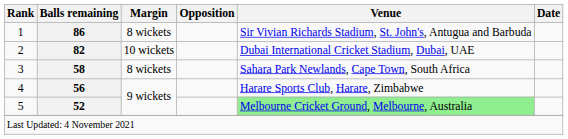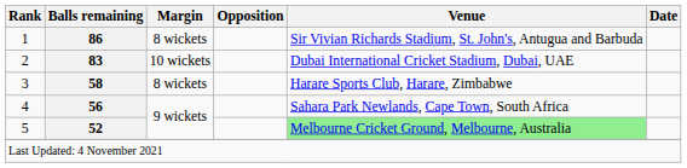 <table class="wikitable plainrowheaders sortable">
 <tr>
 <th scope=col>Rank</th>
 <th scope=col>Balls remaining</th>
 <th scope=col>Margin</th>
 <th scope=col>Opposition</th>
 <th scope=col>Venue</th>
 <th scope=col>Date</th>
 </tr>
 <tr>
 <td align=center>1</td>
 <th scope=row style=text-align:center;>86</th>
 <td scope=row style=text-align:center;>8 wickets</td>
 <td></td>
 <td><a href='#'>Sir Vivian Richards Stadium</a>, <a href='#'>St. John's</a>, Antugua and Barbuda</td>
 <td> </td>
 </tr>
 <tr>
 <td align=center>2</td>
-<th scope=row style=text-align:center>82</th>
+<th scope=row style=text-align:center>83</th>
 <td scope=row style=text-align:center;>10 wickets</td>
 <td></td>
 <td><a href='#'>Dubai International Cricket Stadium</a>, <a href='#'>Dubai</a>, UAE</td>
 <td> </td>
 </tr>
 <tr>
 <td align=center>3</td>
 <th scope=row style=text-align:center>58</th>
 <td scope=row style=text-align:center;>8 wickets</td>
 <td></td>
-<td><a href='#'>Sahara Park Newlands</a>, <a href='#'>Cape Town</a>, South Africa</td>
+<td><a href='#'>Harare Sports Club</a>, <a href='#'>Harare</a>, Zimbabwe</td>
 <td> </td>
 </tr>
 <tr>
 <td align=center>4</td>
 <th scope=row style=text-align:center>56</th>
 <td scope=row style=text-align:center; rowspan=2>9 wickets</td>
 <td></td>
-<td><a href='#'>Harare Sports Club</a>, <a href='#'>Harare</a>, Zimbabwe</td>
+<td><a href='#'>Sahara Park Newlands</a>, <a href='#'>Cape Town</a>, South Africa</td>
 <td></td>
 </tr>
 <tr>
 <td align=center>5</td>
 <th scope=row style=text-align:center>52</th>
 <td></td>
 <td style="background: lightgreen;"><a href='#'>Melbourne Cricket Ground</a>, <a href='#'>Melbourne</a>, Australia</td>
 <td></td>
 </tr>
 <tr>
 </tr>
 <tr class=sortbottom>
 <td colspan=6><small>Last Updated: 4 November 2021</small></td>
 </tr>
 </table>
